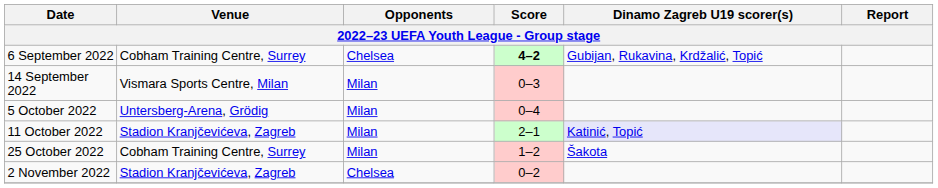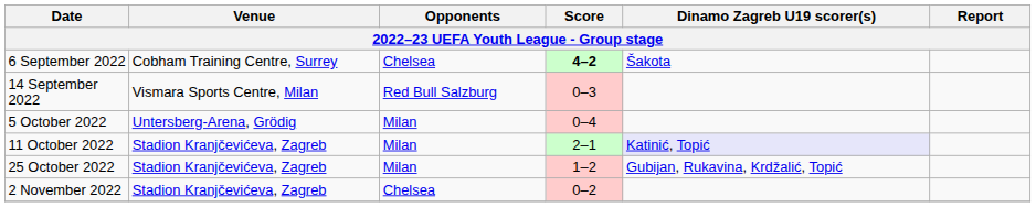 <table class="wikitable" style="font-size:95%;">
 <tr>
 <th width=125>Date</th>
 <th width=260>Venue</th>
 <th width=170>Opponents</th>
 <th width= 75>Score</th>
 <th width=320>Dinamo Zagreb U19 scorer(s)</th>
 <th width=100>Report</th>
 </tr>
 <tr>
 <th colspan="7"><a href='#'>2022–23 UEFA Youth League - Group stage</a></th>
 </tr>
 <tr>
 <td>6 September 2022</td>
 <td>Cobham Training Centre, <a href='#'>Surrey</a></td>
 <td> <a href='#'>Chelsea</a></td>
 <td align=center bgcolor=#CCFFCC><strong>4–2</strong></td>
-<td><a href='#'>Gubijan</a>, <a href='#'>Rukavina</a>, <a href='#'>Krdžalić</a>, <a href='#'>Topić</a></td>
+<td><a href='#'>Šakota</a></td>
 <td></td>
 </tr>
 <tr>
 <td>14 September 2022</td>
 <td>Vismara Sports Centre, <a href='#'>Milan</a></td>
-<td> <a href='#'>Milan</a></td>
+<td> <a href='#'>Red Bull Salzburg</a></td>
 <td align=center bgcolor=#FFCCCC>0–3</td>
 <td></td>
 <td></td>
 </tr>
 <tr>
 <td>5 October 2022</td>
 <td><a href='#'>Untersberg-Arena</a>, <a href='#'>Grödig</a></td>
 <td> <a href='#'>Milan</a></td>
 <td align=center bgcolor=#FFCCCC>0–4</td>
 <td></td>
 <td></td>
 </tr>
 <tr>
 <td>11 October 2022</td>
 <td><a href='#'>Stadion Kranjčevićeva</a>, <a href='#'>Zagreb</a></td>
 <td> <a href='#'>Milan</a></td>
 <td align=center bgcolor=#CCFFCC>2–1</td>
 <td style="background: lavender;"><a href='#'>Katinić</a>, <a href='#'>Topić</a></td>
 <td></td>
 </tr>
 <tr>
 <td>25 October 2022</td>
-<td>Cobham Training Centre, <a href='#'>Surrey</a></td>
+<td><a href='#'>Stadion Kranjčevićeva</a>, <a href='#'>Zagreb</a></td>
 <td> <a href='#'>Milan</a></td>
 <td align=center bgcolor=#FFCCCC>1–2</td>
-<td><a href='#'>Šakota</a></td>
+<td><a href='#'>Gubijan</a>, <a href='#'>Rukavina</a>, <a href='#'>Krdžalić</a>, <a href='#'>Topić</a></td>
 <td></td>
 </tr>
 <tr>
 <td>2 November 2022</td>
 <td><a href='#'>Stadion Kranjčevićeva</a>, <a href='#'>Zagreb</a></td>
 <td> <a href='#'>Chelsea</a></td>
 <td align=center bgcolor=#FFCCCC>0–2</td>
 <td></td>
 <td></td>
 </tr>
 <tr>
 </tr>
 </table>
